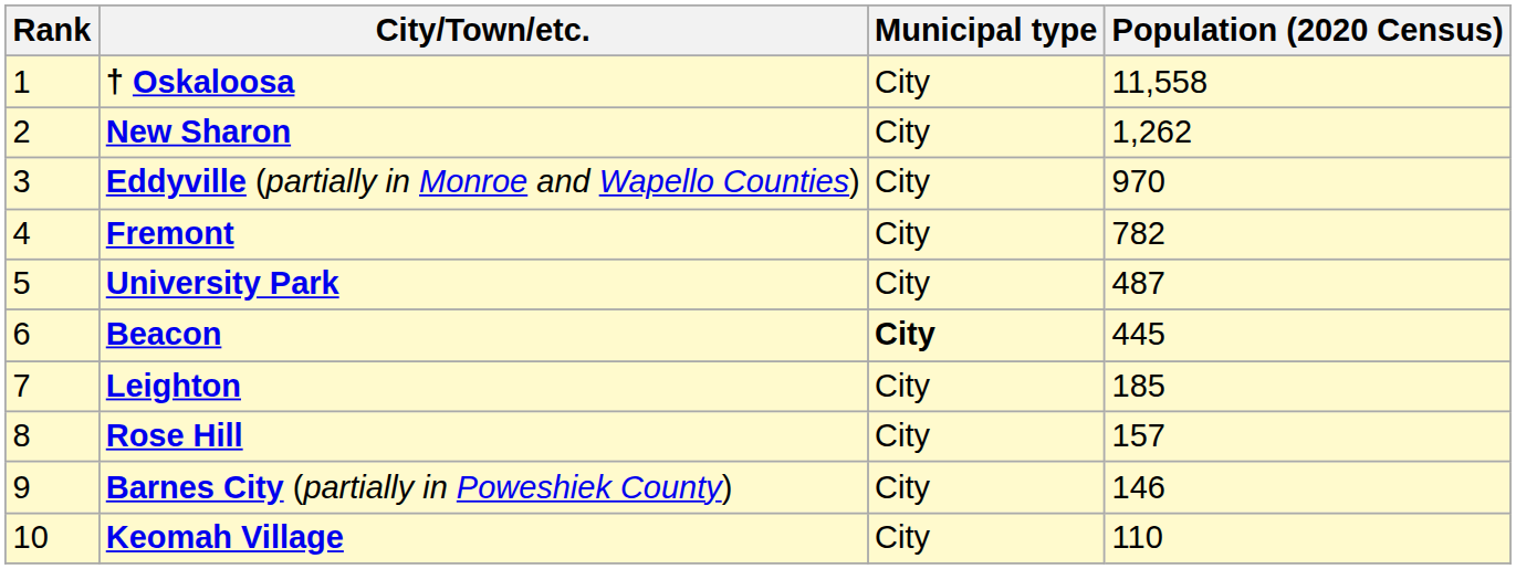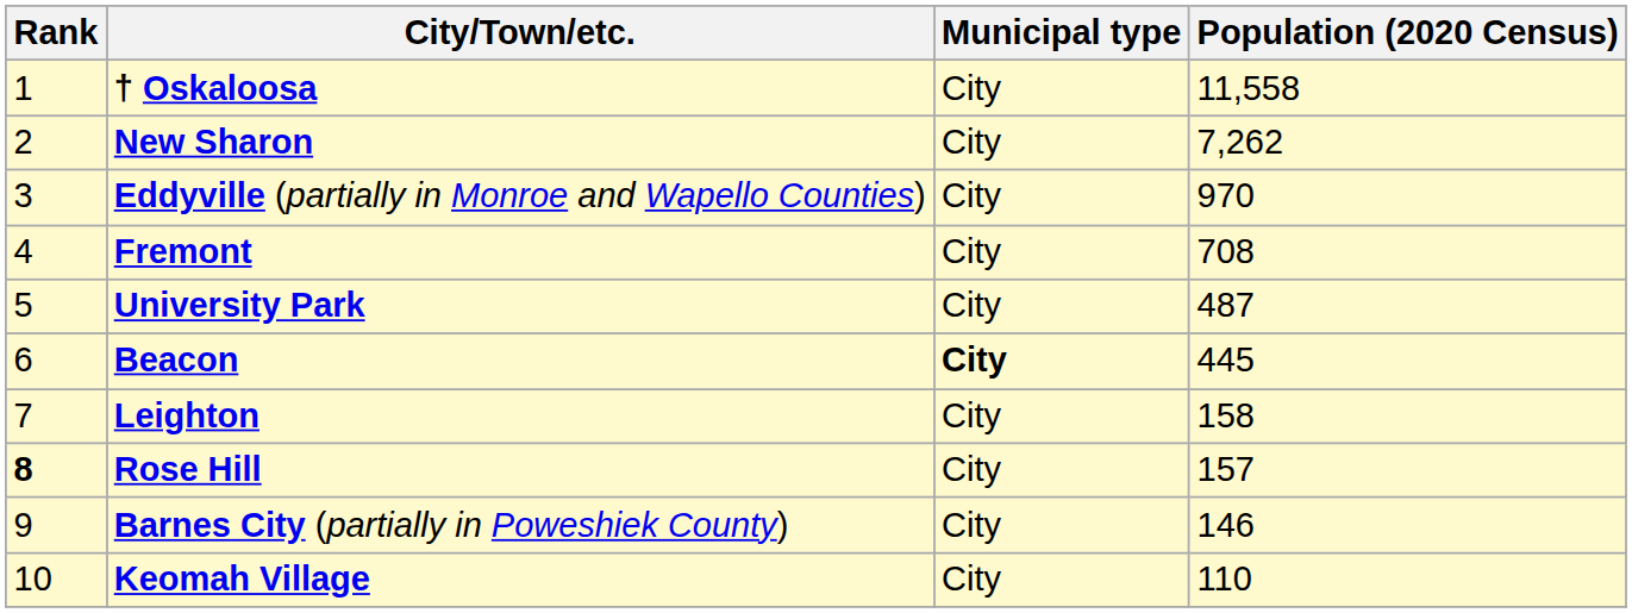 <table class="wikitable sortable">
 <tr>
 <th>Rank</th>
 <th>City/Town/etc.</th>
 <th>Municipal type</th>
 <th>Population (2020 Census)</th>
 </tr>
 <tr style="background-color:#FFFACD;">
 <td>1</td>
 <td><strong>†</strong> <strong><a href='#'>Oskaloosa</a></strong></td>
 <td>City</td>
 <td>11,558</td>
 </tr>
 <tr style="background-color:#FFFACD;">
 <td>2</td>
 <td><strong><a href='#'>New Sharon</a></strong></td>
 <td>City</td>
-<td>1,262</td>
+<td>7,262</td>
 </tr>
 <tr style="background-color:#FFFACD;">
 <td>3</td>
 <td><strong><a href='#'>Eddyville</a></strong>  (<em>partially in <a href='#'>Monroe</a> and <a href='#'>Wapello Counties</a></em>)</td>
 <td>City</td>
 <td>970</td>
 </tr>
 <tr style="background-color:#FFFACD;">
 <td>4</td>
 <td><strong><a href='#'>Fremont</a></strong></td>
 <td>City</td>
-<td>782</td>
+<td>708</td>
 </tr>
 <tr style="background-color:#FFFACD;">
 <td>5</td>
 <td><strong><a href='#'>University Park</a></strong></td>
 <td>City</td>
 <td>487</td>
 </tr>
 <tr style="background-color:#FFFACD;">
 <td>6</td>
 <td><strong><a href='#'>Beacon</a></strong></td>
 <td><strong>City</strong></td>
 <td>445</td>
 </tr>
 <tr style="background-color:#FFFACD;">
 <td>7</td>
 <td><strong><a href='#'>Leighton</a></strong></td>
 <td>City</td>
-<td>185</td>
+<td>158</td>
 </tr>
 <tr style="background-color:#FFFACD;">
-<td>8</td>
+<td><strong>8</strong></td>
 <td><strong><a href='#'>Rose Hill</a></strong></td>
 <td>City</td>
 <td>157</td>
 </tr>
 <tr style="background-color:#FFFACD;">
 <td>9</td>
 <td><strong><a href='#'>Barnes City</a></strong>  (<em>partially in <a href='#'>Poweshiek County</a></em>)</td>
 <td>City</td>
 <td>146</td>
 </tr>
 <tr style="background-color:#FFFACD;">
 <td>10</td>
 <td><strong><a href='#'>Keomah Village</a></strong></td>
 <td>City</td>
 <td>110</td>
 </tr>
 </table>
